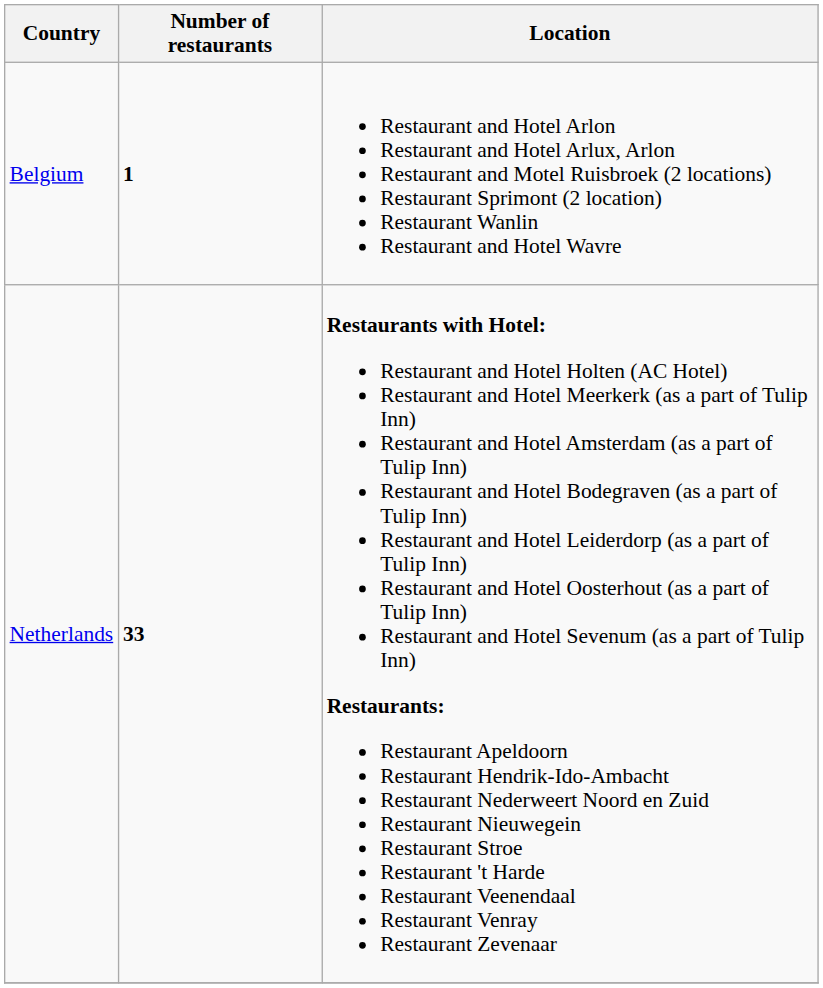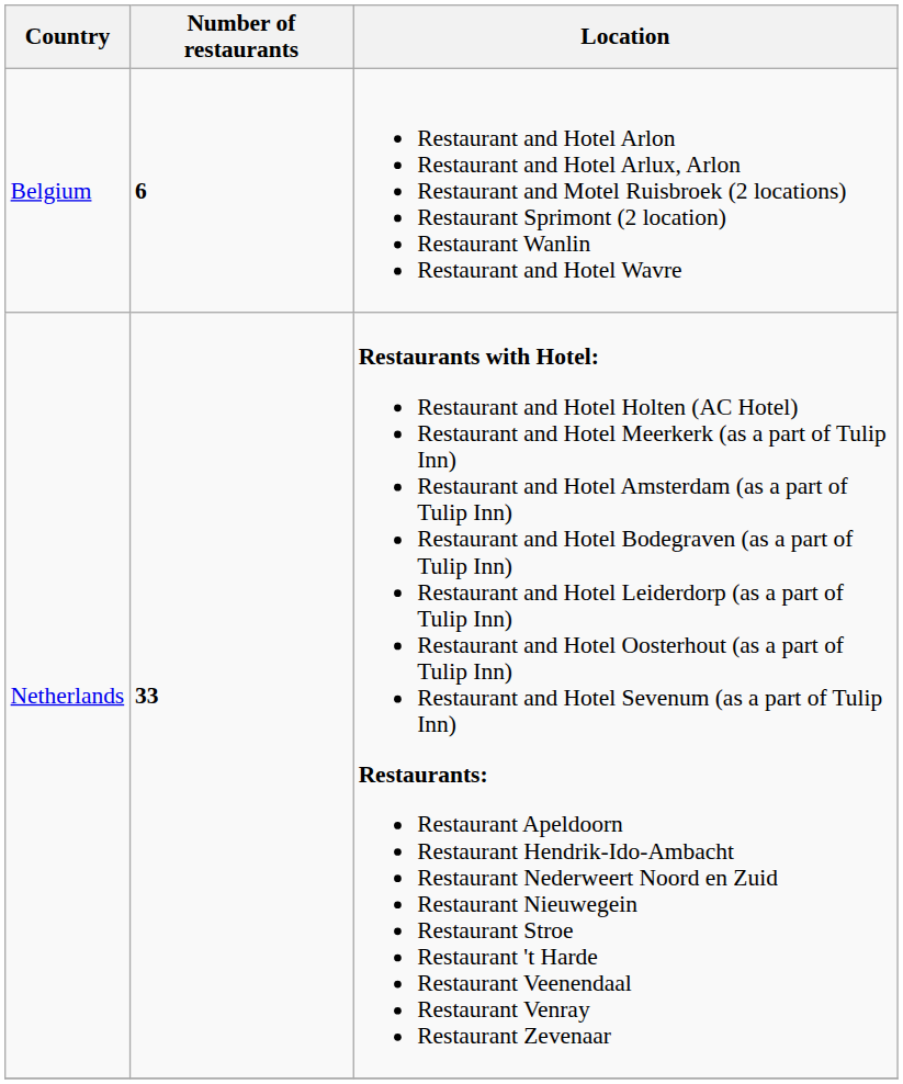 <table class="wikitable">
 <tr>
 <th>Country</th>
 <th>Number of restaurants</th>
 <th>Location</th>
 </tr>
 <tr>
 <td> <a href='#'>Belgium</a></td>
-<td><strong>1</strong></td>
+<td><strong>6</strong></td>
 <td><br><ul><li>Restaurant and Hotel Arlon</li><li>Restaurant and Hotel Arlux, Arlon</li><li>Restaurant and Motel Ruisbroek (2 locations)</li><li>Restaurant Sprimont (2 location)</li><li>Restaurant Wanlin</li><li>Restaurant and Hotel Wavre</li></ul></td>
 </tr>
 <tr>
 <td> <a href='#'>Netherlands</a></td>
 <td><strong>33</strong></td>
 <td><br><strong>Restaurants with Hotel:</strong><ul><li>Restaurant and Hotel Holten (AC Hotel)</li><li>Restaurant and Hotel Meerkerk (as a part of Tulip Inn)</li><li>Restaurant and Hotel Amsterdam (as a part of Tulip Inn)</li><li>Restaurant and Hotel Bodegraven (as a part of Tulip Inn)</li><li>Restaurant and Hotel Leiderdorp (as a part of Tulip Inn)</li><li>Restaurant and Hotel Oosterhout (as a part of Tulip Inn)</li><li>Restaurant and Hotel Sevenum (as a part of Tulip Inn)</li></ul><strong>Restaurants:</strong><ul><li>Restaurant Apeldoorn</li><li>Restaurant Hendrik-Ido-Ambacht</li><li>Restaurant Nederweert Noord en Zuid</li><li>Restaurant Nieuwegein</li><li>Restaurant Stroe</li><li>Restaurant 't Harde</li><li>Restaurant Veenendaal</li><li>Restaurant Venray</li><li>Restaurant Zevenaar</li></ul></td>
 </tr>
 <tr>
 </tr>
 </table>
